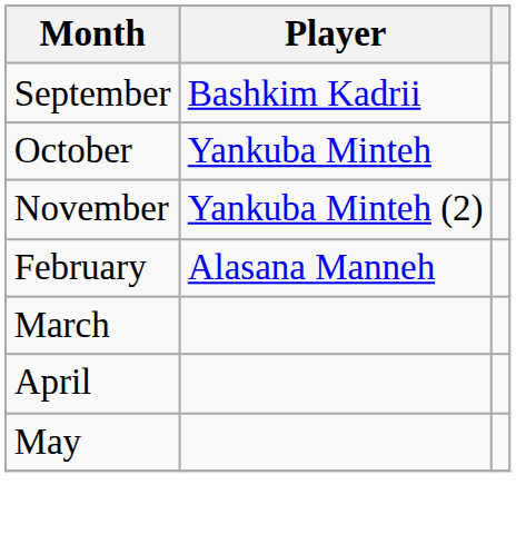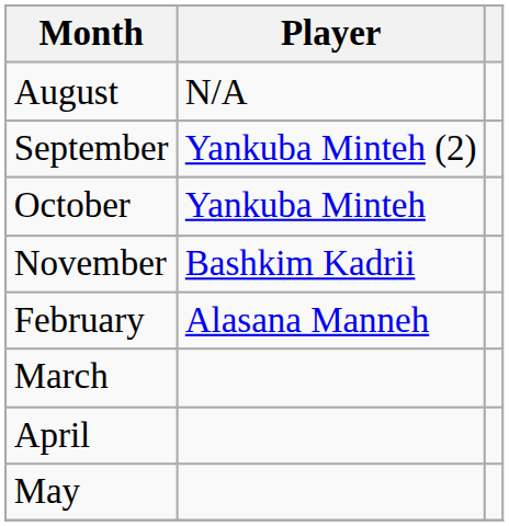 <table class="wikitable" style="text-align:left">
 <tr>
 <th>Month</th>
 <th>Player</th>
 <th></th>
 </tr>
 <tr>
+<td>August</td>
+<td>N/A</td>
+<td></td>
+</tr>
+<tr>
 <td>September</td>
-<td> <a href='#'>Bashkim Kadrii</a></td>
+<td> <a href='#'>Yankuba Minteh</a> (2)</td>
 <td></td>
 </tr>
 <tr>
 <td>October</td>
 <td> <a href='#'>Yankuba Minteh</a></td>
 <td></td>
 </tr>
 <tr>
 <td>November</td>
-<td> <a href='#'>Yankuba Minteh</a> (2)</td>
+<td> <a href='#'>Bashkim Kadrii</a></td>
 <td></td>
 </tr>
 <tr>
 <td>February</td>
 <td> <a href='#'>Alasana Manneh</a></td>
 <td></td>
 </tr>
 <tr>
 <td>March</td>
 <td></td>
 <td></td>
 </tr>
 <tr>
 <td>April</td>
 <td></td>
 <td></td>
 </tr>
 <tr>
 <td>May</td>
 <td></td>
 <td></td>
 </tr>
 <tr>
 </tr>
 </table>
